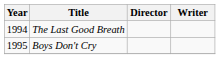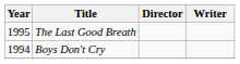 <table class="wikitable">
 <tr>
 <th>Year</th>
 <th>Title</th>
 <th width=60>Director</th>
 <th width=60>Writer</th>
 </tr>
 <tr>
-<td>1994</td>
+<td>1995</td>
 <td><em>The Last Good Breath</em></td>
 <td></td>
 <td></td>
 </tr>
 <tr>
-<td>1995</td>
+<td>1994</td>
 <td><em>Boys Don't Cry</em></td>
 <td></td>
 <td></td>
 </tr>
 <tr>
 </tr>
 </table>
